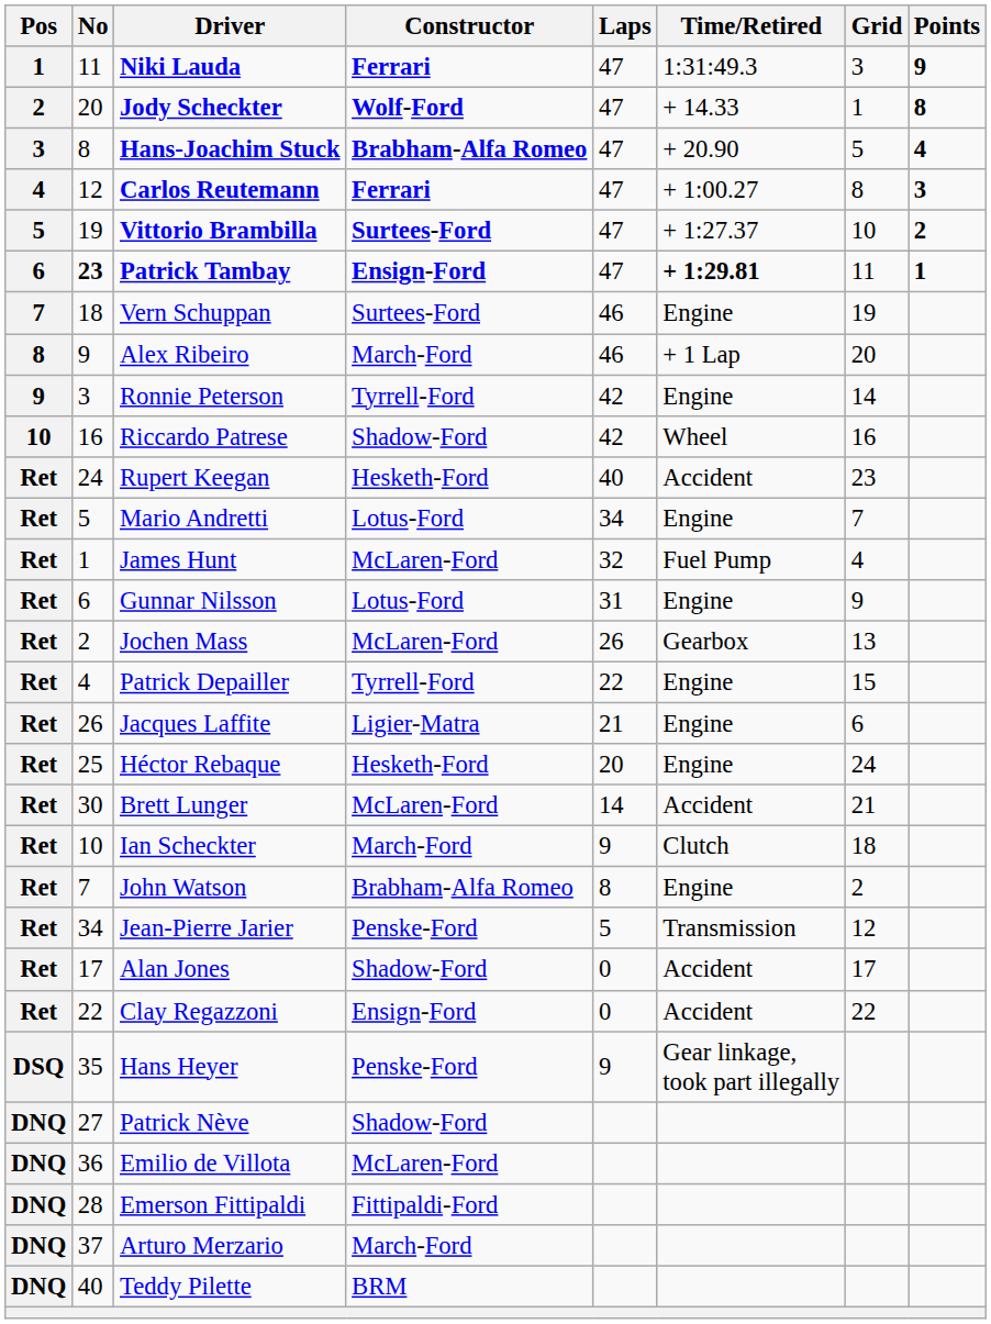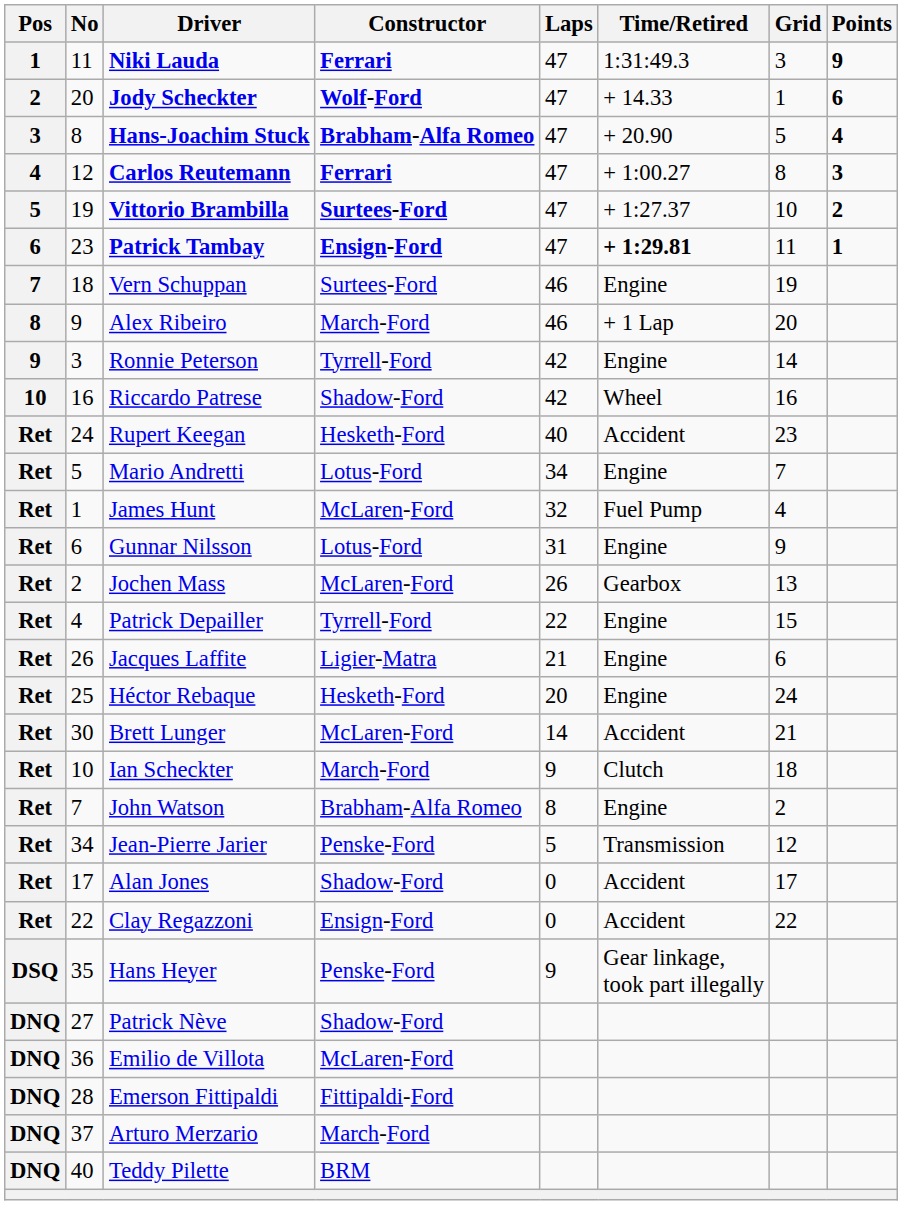 <table class="wikitable" style="font-size: 95%;">
 <tr>
 <th>Pos</th>
 <th>No</th>
 <th>Driver</th>
 <th>Constructor</th>
 <th>Laps</th>
 <th>Time/Retired</th>
 <th>Grid</th>
 <th>Points</th>
 </tr>
 <tr>
 <th>1</th>
 <td>11</td>
 <td> <strong><a href='#'>Niki Lauda</a></strong></td>
 <td><strong><a href='#'>Ferrari</a></strong></td>
 <td>47</td>
 <td>1:31:49.3</td>
 <td>3</td>
 <td><strong>9</strong></td>
 </tr>
 <tr>
 <th>2</th>
 <td>20</td>
 <td> <strong><a href='#'>Jody Scheckter</a></strong></td>
 <td><strong><a href='#'>Wolf</a>-<a href='#'>Ford</a></strong></td>
 <td>47</td>
 <td>+ 14.33</td>
 <td>1</td>
-<td><strong>8</strong></td>
+<td><strong>6</strong></td>
 </tr>
 <tr>
 <th>3</th>
 <td>8</td>
 <td> <strong><a href='#'>Hans-Joachim Stuck</a></strong></td>
 <td><strong><a href='#'>Brabham</a>-<a href='#'>Alfa Romeo</a></strong></td>
 <td>47</td>
 <td>+ 20.90</td>
 <td>5</td>
 <td><strong>4</strong></td>
 </tr>
 <tr>
 <th>4</th>
 <td>12</td>
 <td> <strong><a href='#'>Carlos Reutemann</a></strong></td>
 <td><strong><a href='#'>Ferrari</a></strong></td>
 <td>47</td>
 <td>+ 1:00.27</td>
 <td>8</td>
 <td><strong>3</strong></td>
 </tr>
 <tr>
 <th>5</th>
 <td>19</td>
 <td> <strong><a href='#'>Vittorio Brambilla</a></strong></td>
 <td><strong><a href='#'>Surtees</a>-<a href='#'>Ford</a></strong></td>
 <td>47</td>
 <td>+ 1:27.37</td>
 <td>10</td>
 <td><strong>2</strong></td>
 </tr>
 <tr>
 <th>6</th>
-<td><strong>23</strong></td>
+<td>23</td>
 <td> <strong><a href='#'>Patrick Tambay</a></strong></td>
 <td><strong><a href='#'>Ensign</a>-<a href='#'>Ford</a></strong></td>
 <td>47</td>
 <td><strong>+ 1:29.81</strong></td>
 <td>11</td>
 <td><strong>1</strong></td>
 </tr>
 <tr>
 <th>7</th>
 <td>18</td>
 <td> <a href='#'>Vern Schuppan</a></td>
 <td><a href='#'>Surtees</a>-<a href='#'>Ford</a></td>
 <td>46</td>
 <td>Engine</td>
 <td>19</td>
 <td> </td>
 </tr>
 <tr>
 <th>8</th>
 <td>9</td>
 <td> <a href='#'>Alex Ribeiro</a></td>
 <td><a href='#'>March</a>-<a href='#'>Ford</a></td>
 <td>46</td>
 <td>+ 1 Lap</td>
 <td>20</td>
 <td> </td>
 </tr>
 <tr>
 <th>9</th>
 <td>3</td>
 <td> <a href='#'>Ronnie Peterson</a></td>
 <td><a href='#'>Tyrrell</a>-<a href='#'>Ford</a></td>
 <td>42</td>
 <td>Engine</td>
 <td>14</td>
 <td> </td>
 </tr>
 <tr>
 <th>10</th>
 <td>16</td>
 <td> <a href='#'>Riccardo Patrese</a></td>
 <td><a href='#'>Shadow</a>-<a href='#'>Ford</a></td>
 <td>42</td>
 <td>Wheel</td>
 <td>16</td>
 <td> </td>
 </tr>
 <tr>
 <th>Ret</th>
 <td>24</td>
 <td> <a href='#'>Rupert Keegan</a></td>
 <td><a href='#'>Hesketh</a>-<a href='#'>Ford</a></td>
 <td>40</td>
 <td>Accident</td>
 <td>23</td>
 <td> </td>
 </tr>
 <tr>
 <th>Ret</th>
 <td>5</td>
 <td> <a href='#'>Mario Andretti</a></td>
 <td><a href='#'>Lotus</a>-<a href='#'>Ford</a></td>
 <td>34</td>
 <td>Engine</td>
 <td>7</td>
 <td> </td>
 </tr>
 <tr>
 <th>Ret</th>
 <td>1</td>
 <td> <a href='#'>James Hunt</a></td>
 <td><a href='#'>McLaren</a>-<a href='#'>Ford</a></td>
 <td>32</td>
 <td>Fuel Pump</td>
 <td>4</td>
 <td> </td>
 </tr>
 <tr>
 <th>Ret</th>
 <td>6</td>
 <td> <a href='#'>Gunnar Nilsson</a></td>
 <td><a href='#'>Lotus</a>-<a href='#'>Ford</a></td>
 <td>31</td>
 <td>Engine</td>
 <td>9</td>
 <td> </td>
 </tr>
 <tr>
 <th>Ret</th>
 <td>2</td>
 <td> <a href='#'>Jochen Mass</a></td>
 <td><a href='#'>McLaren</a>-<a href='#'>Ford</a></td>
 <td>26</td>
 <td>Gearbox</td>
 <td>13</td>
 <td> </td>
 </tr>
 <tr>
 <th>Ret</th>
 <td>4</td>
 <td> <a href='#'>Patrick Depailler</a></td>
 <td><a href='#'>Tyrrell</a>-<a href='#'>Ford</a></td>
 <td>22</td>
 <td>Engine</td>
 <td>15</td>
 <td> </td>
 </tr>
 <tr>
 <th>Ret</th>
 <td>26</td>
 <td> <a href='#'>Jacques Laffite</a></td>
 <td><a href='#'>Ligier</a>-<a href='#'>Matra</a></td>
 <td>21</td>
 <td>Engine</td>
 <td>6</td>
 <td> </td>
 </tr>
 <tr>
 <th>Ret</th>
 <td>25</td>
 <td> <a href='#'>Héctor Rebaque</a></td>
 <td><a href='#'>Hesketh</a>-<a href='#'>Ford</a></td>
 <td>20</td>
 <td>Engine</td>
 <td>24</td>
 <td> </td>
 </tr>
 <tr>
 <th>Ret</th>
 <td>30</td>
 <td> <a href='#'>Brett Lunger</a></td>
 <td><a href='#'>McLaren</a>-<a href='#'>Ford</a></td>
 <td>14</td>
 <td>Accident</td>
 <td>21</td>
 <td> </td>
 </tr>
 <tr>
 <th>Ret</th>
 <td>10</td>
 <td> <a href='#'>Ian Scheckter</a></td>
 <td><a href='#'>March</a>-<a href='#'>Ford</a></td>
 <td>9</td>
 <td>Clutch</td>
 <td>18</td>
 <td> </td>
 </tr>
 <tr>
 <th>Ret</th>
 <td>7</td>
 <td> <a href='#'>John Watson</a></td>
 <td><a href='#'>Brabham</a>-<a href='#'>Alfa Romeo</a></td>
 <td>8</td>
 <td>Engine</td>
 <td>2</td>
 <td> </td>
 </tr>
 <tr>
 <th>Ret</th>
 <td>34</td>
 <td> <a href='#'>Jean-Pierre Jarier</a></td>
 <td><a href='#'>Penske</a>-<a href='#'>Ford</a></td>
 <td>5</td>
 <td>Transmission</td>
 <td>12</td>
 <td> </td>
 </tr>
 <tr>
 <th>Ret</th>
 <td>17</td>
 <td> <a href='#'>Alan Jones</a></td>
 <td><a href='#'>Shadow</a>-<a href='#'>Ford</a></td>
 <td>0</td>
 <td>Accident</td>
 <td>17</td>
 <td> </td>
 </tr>
 <tr>
 <th>Ret</th>
 <td>22</td>
 <td> <a href='#'>Clay Regazzoni</a></td>
 <td><a href='#'>Ensign</a>-<a href='#'>Ford</a></td>
 <td>0</td>
 <td>Accident</td>
 <td>22</td>
 <td> </td>
 </tr>
 <tr>
 <th>DSQ</th>
 <td>35</td>
 <td> <a href='#'>Hans Heyer</a></td>
 <td><a href='#'>Penske</a>-<a href='#'>Ford</a></td>
 <td>9</td>
 <td>Gear linkage,<br>took part illegally</td>
 <td></td>
 <td> </td>
 </tr>
 <tr>
 <th>DNQ</th>
 <td>27</td>
 <td> <a href='#'>Patrick Nève</a></td>
 <td><a href='#'>Shadow</a>-<a href='#'>Ford</a></td>
 <td> </td>
 <td> </td>
 <td> </td>
 <td> </td>
 </tr>
 <tr>
 <th>DNQ</th>
 <td>36</td>
 <td> <a href='#'>Emilio de Villota</a></td>
 <td><a href='#'>McLaren</a>-<a href='#'>Ford</a></td>
 <td> </td>
 <td> </td>
 <td> </td>
 <td> </td>
 </tr>
 <tr>
 <th>DNQ</th>
 <td>28</td>
 <td> <a href='#'>Emerson Fittipaldi</a></td>
 <td><a href='#'>Fittipaldi</a>-<a href='#'>Ford</a></td>
 <td> </td>
 <td> </td>
 <td> </td>
 <td> </td>
 </tr>
 <tr>
 <th>DNQ</th>
 <td>37</td>
 <td> <a href='#'>Arturo Merzario</a></td>
 <td><a href='#'>March</a>-<a href='#'>Ford</a></td>
 <td> </td>
 <td> </td>
 <td> </td>
 <td> </td>
 </tr>
 <tr>
 <th>DNQ</th>
 <td>40</td>
 <td> <a href='#'>Teddy Pilette</a></td>
 <td><a href='#'>BRM</a></td>
 <td> </td>
 <td> </td>
 <td> </td>
 <td> </td>
 </tr>
 <tr>
 <th colspan="8"></th>
 </tr>
 </table>
